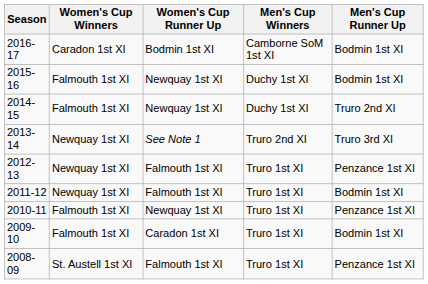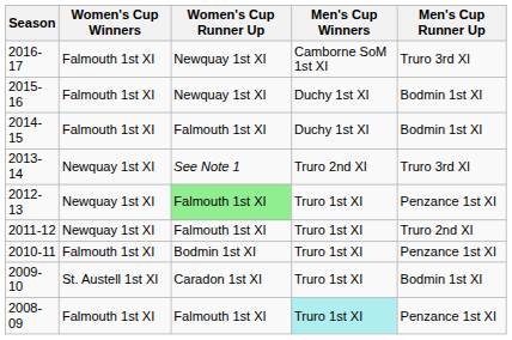 <table class="wikitable">
 <tr>
 <th>Season</th>
 <th>Women's Cup Winners</th>
 <th>Women's Cup Runner Up</th>
 <th>Men's Cup Winners</th>
 <th>Men's Cup Runner Up</th>
 </tr>
 <tr>
 <td>2016-17</td>
-<td>Caradon 1st XI</td>
-<td>Bodmin 1st XI</td>
+<td>Falmouth 1st XI</td>
+<td>Newquay 1st XI</td>
 <td>Camborne SoM 1st XI</td>
-<td>Bodmin 1st XI</td>
+<td>Truro 3rd XI</td>
 </tr>
 <tr>
 <td>2015-16</td>
 <td>Falmouth 1st XI</td>
 <td>Newquay 1st XI</td>
 <td>Duchy 1st XI</td>
 <td>Bodmin 1st XI</td>
 </tr>
 <tr>
 <td>2014-15</td>
 <td>Falmouth 1st XI</td>
-<td>Newquay 1st XI</td>
+<td>Falmouth 1st XI</td>
 <td>Duchy 1st XI</td>
-<td>Truro 2nd XI</td>
+<td>Bodmin 1st XI</td>
 </tr>
 <tr>
 <td>2013-14</td>
 <td>Newquay 1st XI</td>
 <td><em>See Note 1</em></td>
 <td>Truro 2nd XI</td>
 <td>Truro 3rd XI</td>
 </tr>
 <tr>
 <td>2012-13</td>
 <td>Newquay 1st XI</td>
-<td>Falmouth 1st XI</td>
+<td style="background: lightgreen;">Falmouth 1st XI</td>
 <td>Truro 1st XI</td>
 <td>Penzance 1st XI</td>
 </tr>
 <tr>
 <td>2011-12</td>
 <td>Newquay 1st XI</td>
 <td>Falmouth 1st XI</td>
 <td>Truro 1st XI</td>
-<td>Bodmin 1st XI</td>
+<td>Truro 2nd XI</td>
 </tr>
 <tr>
 <td>2010-11</td>
 <td>Falmouth 1st XI</td>
-<td>Newquay 1st XI</td>
+<td>Bodmin 1st XI</td>
 <td>Truro 1st XI</td>
 <td>Penzance 1st XI</td>
 </tr>
 <tr>
 <td>2009-10</td>
-<td>Falmouth 1st XI</td>
+<td>St. Austell 1st XI</td>
 <td>Caradon 1st XI</td>
 <td>Truro 1st XI</td>
 <td>Bodmin 1st XI</td>
 </tr>
 <tr>
 <td>2008-09</td>
-<td>St. Austell 1st XI</td>
 <td>Falmouth 1st XI</td>
-<td>Truro 1st XI</td>
+<td>Falmouth 1st XI</td>
+<td style="background: paleturquoise;">Truro 1st XI</td>
 <td>Penzance 1st XI</td>
 </tr>
 </table>
